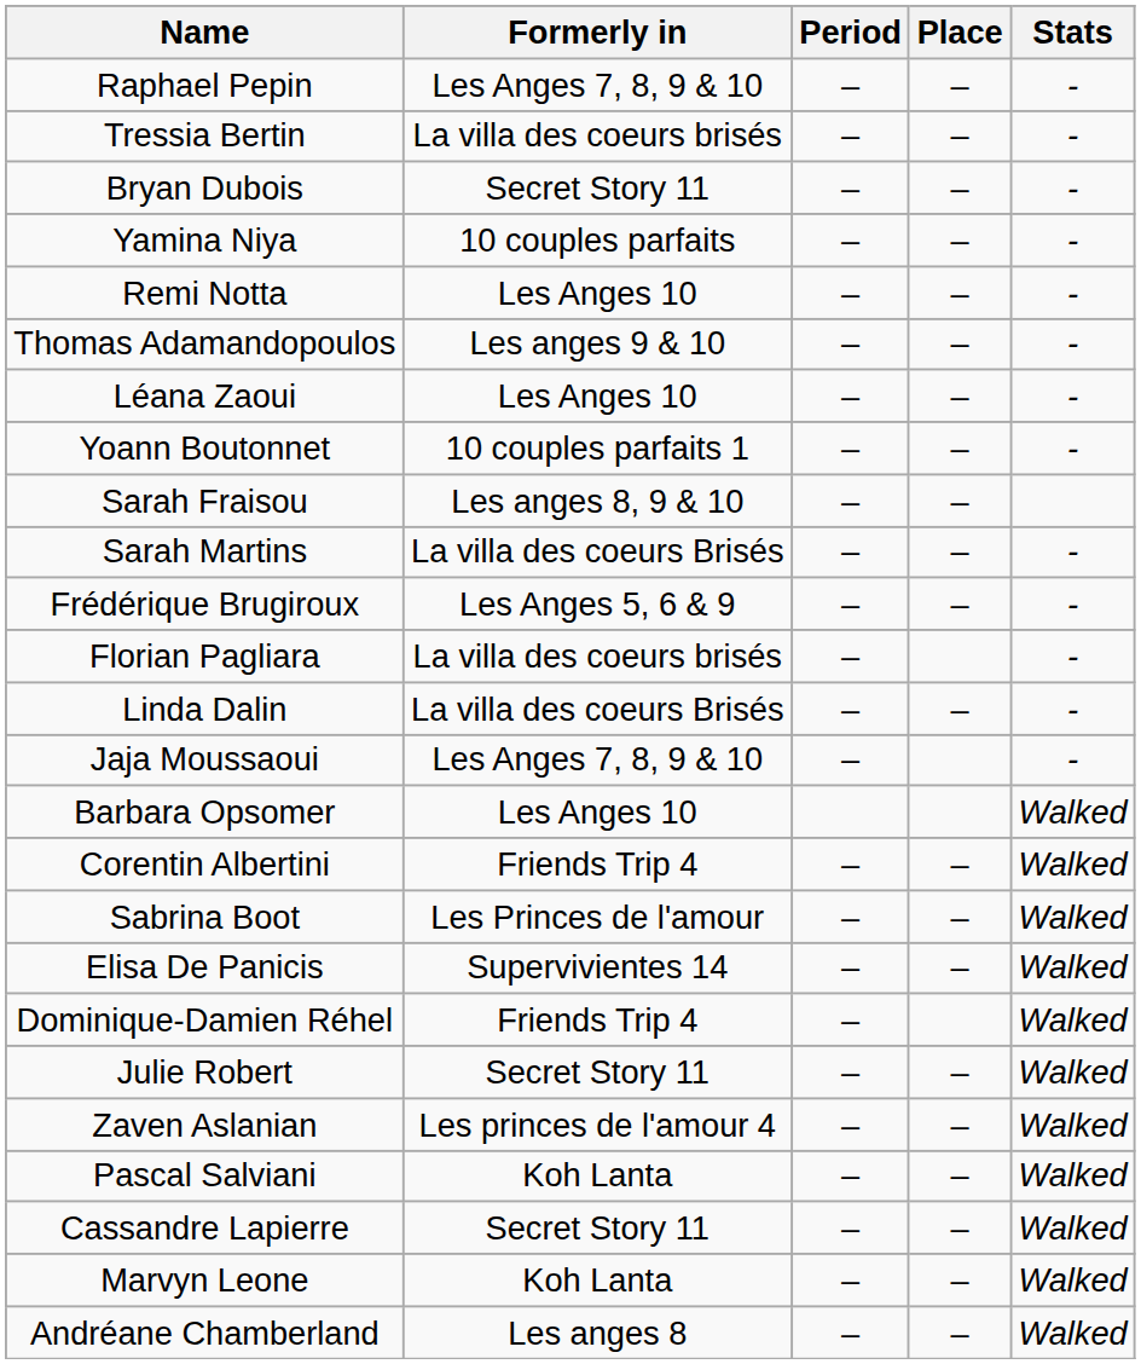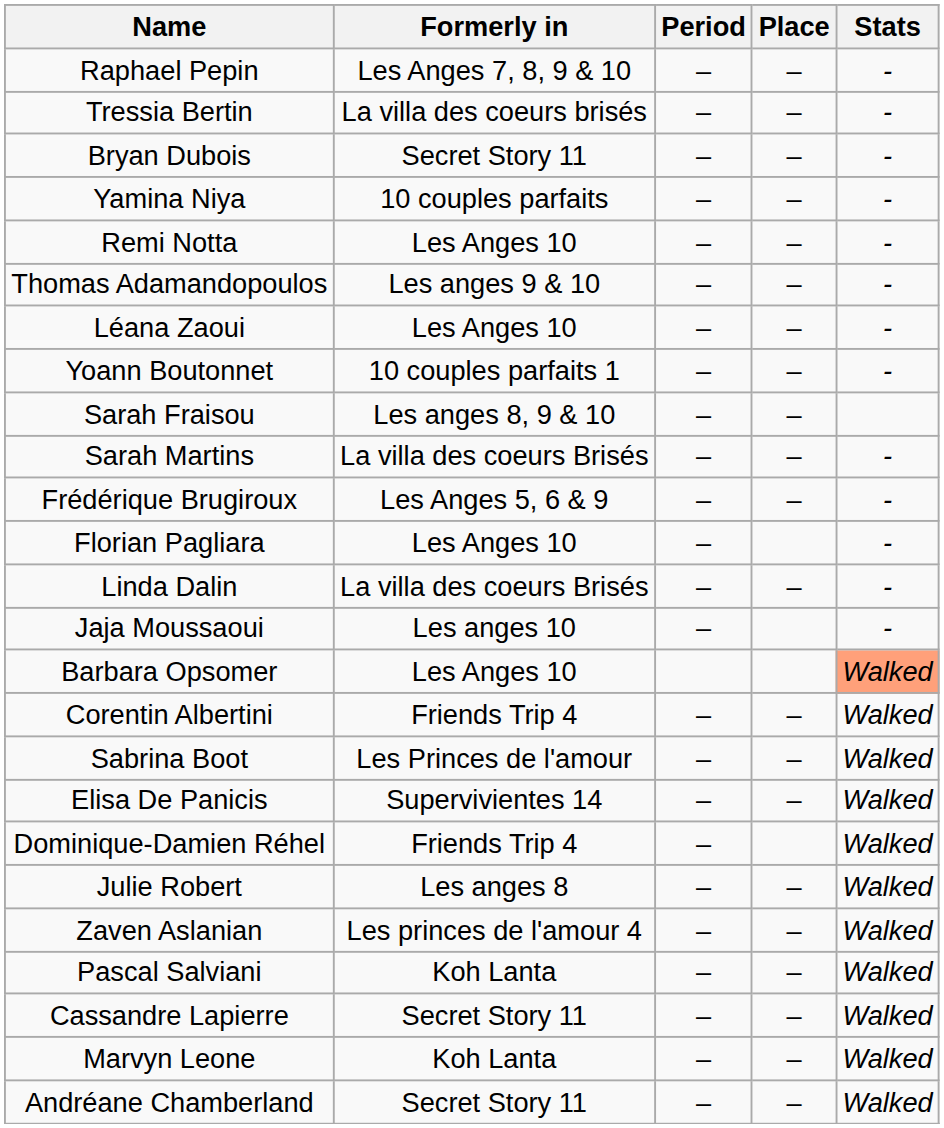 <table class="wikitable sortable centre" style="text-align:center;font-size:90%;">
 <tr>
 <th>Name</th>
 <th>Formerly in</th>
 <th>Period</th>
 <th>Place</th>
 <th>Stats</th>
 </tr>
 <tr>
 <td>Raphael Pepin</td>
 <td>Les Anges 7, 8, 9 & 10</td>
 <td>–</td>
 <td>–</td>
 <td><em>-</em></td>
 </tr>
 <tr>
 <td>Tressia Bertin</td>
 <td>La villa des coeurs brisés</td>
 <td>–</td>
 <td>–</td>
 <td><em>-</em></td>
 </tr>
 <tr>
 <td>Bryan Dubois</td>
 <td>Secret Story 11</td>
 <td>–</td>
 <td>–</td>
 <td><em>-</em></td>
 </tr>
 <tr>
 <td>Yamina Niya</td>
 <td>10 couples parfaits</td>
 <td>–</td>
 <td>–</td>
 <td><em>-</em></td>
 </tr>
 <tr>
 <td>Remi Notta</td>
 <td>Les Anges 10</td>
 <td>–</td>
 <td>–</td>
 <td><em>-</em></td>
 </tr>
 <tr>
 <td>Thomas Adamandopoulos</td>
 <td>Les anges 9 & 10</td>
 <td>–</td>
 <td>–</td>
 <td><em>-</em></td>
 </tr>
 <tr>
 <td>Léana Zaoui</td>
 <td>Les Anges 10</td>
 <td>–</td>
 <td>–</td>
 <td><em>-</em></td>
 </tr>
 <tr>
 <td>Yoann Boutonnet</td>
 <td>10 couples parfaits 1</td>
 <td>–</td>
 <td>–</td>
 <td><em>-</em></td>
 </tr>
 <tr>
 <td>Sarah Fraisou</td>
 <td>Les anges 8, 9 & 10</td>
 <td>–</td>
 <td>–</td>
 <td></td>
 </tr>
 <tr>
 <td>Sarah Martins</td>
 <td>La villa des coeurs Brisés</td>
 <td>–</td>
 <td>–</td>
 <td><em>-</em></td>
 </tr>
 <tr>
 <td>Frédérique Brugiroux</td>
 <td>Les Anges 5, 6 & 9</td>
 <td>–</td>
 <td>–</td>
 <td><em>-</em></td>
 </tr>
 <tr>
 <td>Florian Pagliara</td>
-<td>La villa des coeurs brisés</td>
+<td>Les Anges 10</td>
 <td>–</td>
 <td></td>
 <td><em>-</em></td>
 </tr>
 <tr>
 <td>Linda Dalin</td>
 <td>La villa des coeurs Brisés</td>
 <td>–</td>
 <td>–</td>
 <td><em>-</em></td>
 </tr>
 <tr>
 <td>Jaja Moussaoui</td>
-<td>Les Anges 7, 8, 9 & 10</td>
+<td>Les anges 10</td>
 <td>–</td>
 <td></td>
 <td><em>-</em></td>
 </tr>
 <tr>
 <td>Barbara Opsomer</td>
 <td>Les Anges 10</td>
 <td></td>
 <td></td>
-<td><em>Walked</em></td>
+<td style="background: lightsalmon;"><em>Walked</em></td>
 </tr>
 <tr>
 <td>Corentin Albertini</td>
 <td>Friends Trip 4</td>
 <td>–</td>
 <td>–</td>
 <td><em>Walked</em></td>
 </tr>
 <tr>
 <td>Sabrina Boot</td>
 <td>Les Princes de l'amour</td>
 <td>–</td>
 <td>–</td>
 <td><em>Walked</em></td>
 </tr>
 <tr>
 <td>Elisa De Panicis</td>
 <td>Supervivientes 14</td>
 <td>–</td>
 <td>–</td>
 <td><em>Walked</em></td>
 </tr>
 <tr>
 <td>Dominique-Damien Réhel</td>
 <td>Friends Trip 4</td>
 <td>–</td>
 <td></td>
 <td><em>Walked</em></td>
 </tr>
 <tr>
 <td>Julie Robert</td>
-<td>Secret Story 11</td>
+<td>Les anges 8</td>
 <td>–</td>
 <td>–</td>
 <td><em>Walked</em></td>
 </tr>
 <tr>
 <td>Zaven Aslanian</td>
 <td>Les princes de l'amour 4</td>
 <td>–</td>
 <td>–</td>
 <td><em>Walked</em></td>
 </tr>
 <tr>
 <td>Pascal Salviani</td>
 <td>Koh Lanta</td>
 <td>–</td>
 <td>–</td>
 <td><em>Walked</em></td>
 </tr>
 <tr>
 <td>Cassandre Lapierre</td>
 <td>Secret Story 11</td>
 <td>–</td>
 <td>–</td>
 <td><em>Walked</em></td>
 </tr>
 <tr>
 <td>Marvyn Leone</td>
 <td>Koh Lanta</td>
 <td>–</td>
 <td>–</td>
 <td><em>Walked</em></td>
 </tr>
 <tr>
 <td>Andréane Chamberland</td>
-<td>Les anges 8</td>
+<td>Secret Story 11</td>
 <td>–</td>
 <td>–</td>
 <td><em>Walked</em></td>
 </tr>
 <tr>
 </tr>
 </table>
